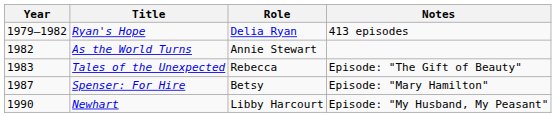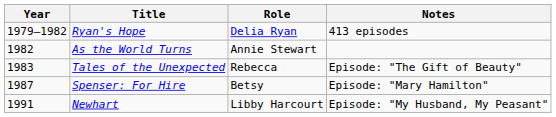 <table class="wikitable sortable">
 <tr>
 <th>Year</th>
 <th>Title</th>
 <th>Role</th>
 <th>Notes</th>
 </tr>
 <tr>
 <td>1979–1982</td>
 <td><em><a href='#'>Ryan's Hope</a></em></td>
 <td><a href='#'>Delia Ryan</a></td>
 <td>413 episodes</td>
 </tr>
 <tr>
 <td>1982</td>
 <td><em><a href='#'>As the World Turns</a></em></td>
 <td>Annie Stewart</td>
 <td></td>
 </tr>
 <tr>
 <td>1983</td>
 <td><a href='#'><em>Tales of the Unexpected</em></a></td>
 <td>Rebecca</td>
 <td>Episode: "The Gift of Beauty"</td>
 </tr>
 <tr>
 <td>1987</td>
 <td><em><a href='#'>Spenser: For Hire</a></em></td>
 <td>Betsy</td>
 <td>Episode: "Mary Hamilton"</td>
 </tr>
 <tr>
-<td>1990</td>
+<td>1991</td>
 <td><em><a href='#'>Newhart</a></em></td>
 <td>Libby Harcourt</td>
 <td>Episode: "My Husband, My Peasant"</td>
 </tr>
 </table>
